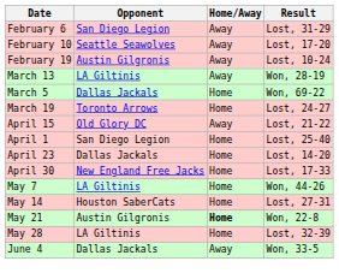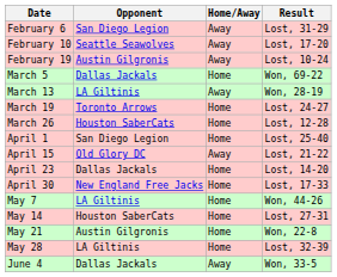 <table class="wikitable">
 <tr>
 <th>Date</th>
 <th>Opponent</th>
 <th>Home/Away</th>
 <th>Result</th>
 </tr>
 <tr bgcolor="#FFCCCC">
 <td>February 6</td>
 <td><a href='#'>San Diego Legion</a></td>
 <td>Away</td>
 <td>Lost, 31-29</td>
 </tr>
 <tr bgcolor="#FFCCCC">
 <td>February 10</td>
 <td><a href='#'>Seattle Seawolves</a></td>
 <td>Away</td>
 <td>Lost, 17-20</td>
 </tr>
 <tr bgcolor="#FFCCCC">
 <td>February 19</td>
 <td><a href='#'>Austin Gilgronis</a></td>
 <td>Away</td>
 <td>Lost, 10-24</td>
 </tr>
 <tr bgcolor="#CCFFCC">
+<td>March 5</td>
+<td><a href='#'>Dallas Jackals</a></td>
+<td>Home</td>
+<td>Won, 69-22</td>
+</tr>
+<tr bgcolor="#CCFFCC">
 <td>March 13</td>
 <td><a href='#'>LA Giltinis</a></td>
 <td>Away</td>
 <td>Won, 28-19</td>
-</tr>
-<tr bgcolor="#CCFFCC">
-<td>March 5</td>
-<td><a href='#'>Dallas Jackals</a></td>
-<td>Home</td>
-<td>Won, 69-22</td>
 </tr>
 <tr bgcolor="#FFCCCC">
 <td>March 19</td>
 <td><a href='#'>Toronto Arrows</a></td>
 <td>Home</td>
 <td>Lost, 24-27</td>
 </tr>
 <tr bgcolor="#FFCCCC">
-<td>April 15</td>
-<td><a href='#'>Old Glory DC</a></td>
-<td>Away</td>
-<td>Lost, 21-22</td>
+<td>March 26</td>
+<td><a href='#'>Houston SaberCats</a></td>
+<td>Home</td>
+<td>Lost, 12-28</td>
 </tr>
 <tr bgcolor="#FFCCCC">
 <td>April 1</td>
 <td>San Diego Legion</td>
 <td>Home</td>
 <td>Lost, 25-40</td>
+</tr>
+<tr bgcolor="#FFCCCC">
+<td>April 15</td>
+<td><a href='#'>Old Glory DC</a></td>
+<td>Away</td>
+<td>Lost, 21-22</td>
 </tr>
 <tr bgcolor="#FFCCCC">
 <td>April 23</td>
 <td>Dallas Jackals</td>
 <td>Home</td>
 <td>Lost, 14-20</td>
 </tr>
 <tr bgcolor="#FFCCCC">
 <td>April 30</td>
 <td><a href='#'>New England Free Jacks</a></td>
 <td>Home</td>
 <td>Lost, 17-33</td>
 </tr>
 <tr bgcolor="#CCFFCC">
 <td>May 7</td>
 <td><a href='#'>LA Giltinis</a></td>
 <td>Home</td>
 <td>Won, 44-26</td>
 </tr>
 <tr bgcolor="#FFCCCC">
 <td>May 14</td>
 <td>Houston SaberCats</td>
 <td>Home</td>
 <td>Lost, 27-31</td>
 </tr>
 <tr bgcolor="#CCFFCC">
 <td>May 21</td>
 <td>Austin Gilgronis</td>
-<td><strong>Home</strong></td>
+<td>Home</td>
 <td>Won, 22-8</td>
 </tr>
 <tr bgcolor="#FFCCCC">
 <td>May 28</td>
 <td>LA Giltinis</td>
 <td>Home</td>
 <td>Lost, 32-39</td>
 </tr>
 <tr bgcolor="#CCFFCC">
 <td>June 4</td>
 <td>Dallas Jackals</td>
 <td>Away</td>
 <td>Won, 33-5</td>
 </tr>
 </table>
